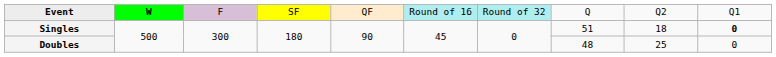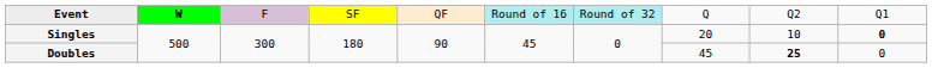 <table class=wikitable style=font-size:90%;text-align:center>
 <tr>
 <td style="width:130px; background:#ededed;"><strong>Event</strong></td>
 <td style="width:80px; background:lime;"><strong>W</strong></td>
 <td style="width:85px; background:thistle;">F</td>
 <td style="width:85px; background:#ff0;">SF</td>
 <td style="width:85px; background:#ffebcd;">QF</td>
 <td style="width:85px; background:#afeeee;">Round of 16</td>
 <td style="width:85px; background:#afeeee;">Round of 32</td>
 <td width=85>Q</td>
 <td width=85>Q2</td>
 <td width=85>Q1</td>
 </tr>
 <tr>
 <th style="background:#f4f4f4;">Singles</th>
 <td rowspan=2>500</td>
 <td rowspan=2>300</td>
 <td rowspan=2>180</td>
 <td rowspan=2>90</td>
 <td rowspan=2>45</td>
 <td rowspan=2>0</td>
-<td>51</td>
-<td>18</td>
+<td>20</td>
+<td>10</td>
 <td><strong>0</strong></td>
 </tr>
 <tr>
 <th style="background:#f4f4f4;">Doubles</th>
-<td>48</td>
-<td>25</td>
+<td>45</td>
+<td><strong>25</strong></td>
 <td>0</td>
 </tr>
 </table>
